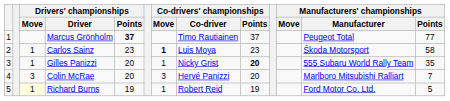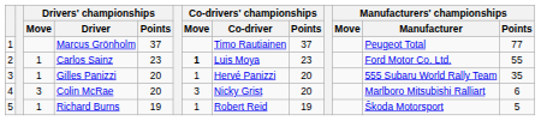 <table class="wikitable" style="font-size:85%;">
 <tr>
 <th rowspan="2"></th>
 <th rowspan="7" style="width:5px;"></th>
 <th colspan="3">Drivers' championships</th>
 <th rowspan="7" style="width:5px;"></th>
 <th colspan="3" nowrap>Co-drivers' championships</th>
 <th rowspan="7" style="width:5px;"></th>
 <th colspan="3" nowrap>Manufacturers' championships</th>
 </tr>
 <tr>
 <th>Move</th>
 <th>Driver</th>
 <th>Points</th>
 <th>Move</th>
 <th>Co-driver</th>
 <th>Points</th>
 <th>Move</th>
 <th>Manufacturer</th>
 <th>Points</th>
 </tr>
 <tr>
 <td align="center">1</td>
 <td align="center"></td>
 <td> <a href='#'>Marcus Grönholm</a></td>
-<td align="center"><strong>37</strong></td>
+<td align="center">37</td>
 <td align="center"></td>
 <td> <a href='#'>Timo Rautiainen</a></td>
 <td align="center">37</td>
 <td align="center"></td>
 <td> <a href='#'>Peugeot Total</a></td>
 <td align="center">77</td>
 </tr>
 <tr>
 <td align="center">2</td>
 <td align="center"> 1</td>
 <td> <a href='#'>Carlos Sainz</a></td>
 <td align="center">23</td>
 <td align="center"><strong> 1</strong></td>
 <td> <a href='#'>Luis Moya</a></td>
 <td align="center">23</td>
 <td align="center"></td>
-<td> <a href='#'>Škoda Motorsport</a></td>
-<td align="center">58</td>
+<td> <a href='#'>Ford Motor Co. Ltd.</a></td>
+<td align="center">55</td>
 </tr>
 <tr>
 <td align="center">3</td>
 <td align="center"> 1</td>
 <td> <a href='#'>Gilles Panizzi</a></td>
 <td align="center">20</td>
 <td align="center"> 1</td>
-<td> <a href='#'>Nicky Grist</a></td>
-<td align="center"><strong>20</strong></td>
+<td> <a href='#'>Hervé Panizzi</a></td>
+<td align="center">20</td>
 <td align="center"></td>
 <td> <a href='#'>555 Subaru World Rally Team</a></td>
 <td align="center">35</td>
 </tr>
 <tr>
 <td align="center">4</td>
 <td align="center"> 3</td>
 <td> <a href='#'>Colin McRae</a></td>
 <td align="center">20</td>
 <td align="center"> 3</td>
-<td> <a href='#'>Hervé Panizzi</a></td>
+<td> <a href='#'>Nicky Grist</a></td>
 <td align="center">20</td>
 <td align="center"></td>
 <td> <a href='#'>Marlboro Mitsubishi Ralliart</a></td>
-<td align="center">7</td>
+<td align="center">6</td>
 </tr>
 <tr>
 <td align="center">5</td>
-<td align="center" style="background: lightyellow;"> 1</td>
+<td align="center"> 1</td>
 <td> <a href='#'>Richard Burns</a></td>
 <td align="center">19</td>
 <td align="center"> 1</td>
 <td> <a href='#'>Robert Reid</a></td>
 <td align="center">19</td>
 <td align="center"></td>
-<td> <a href='#'>Ford Motor Co. Ltd.</a></td>
+<td> <a href='#'>Škoda Motorsport</a></td>
 <td align="center">5</td>
 </tr>
 </table>
